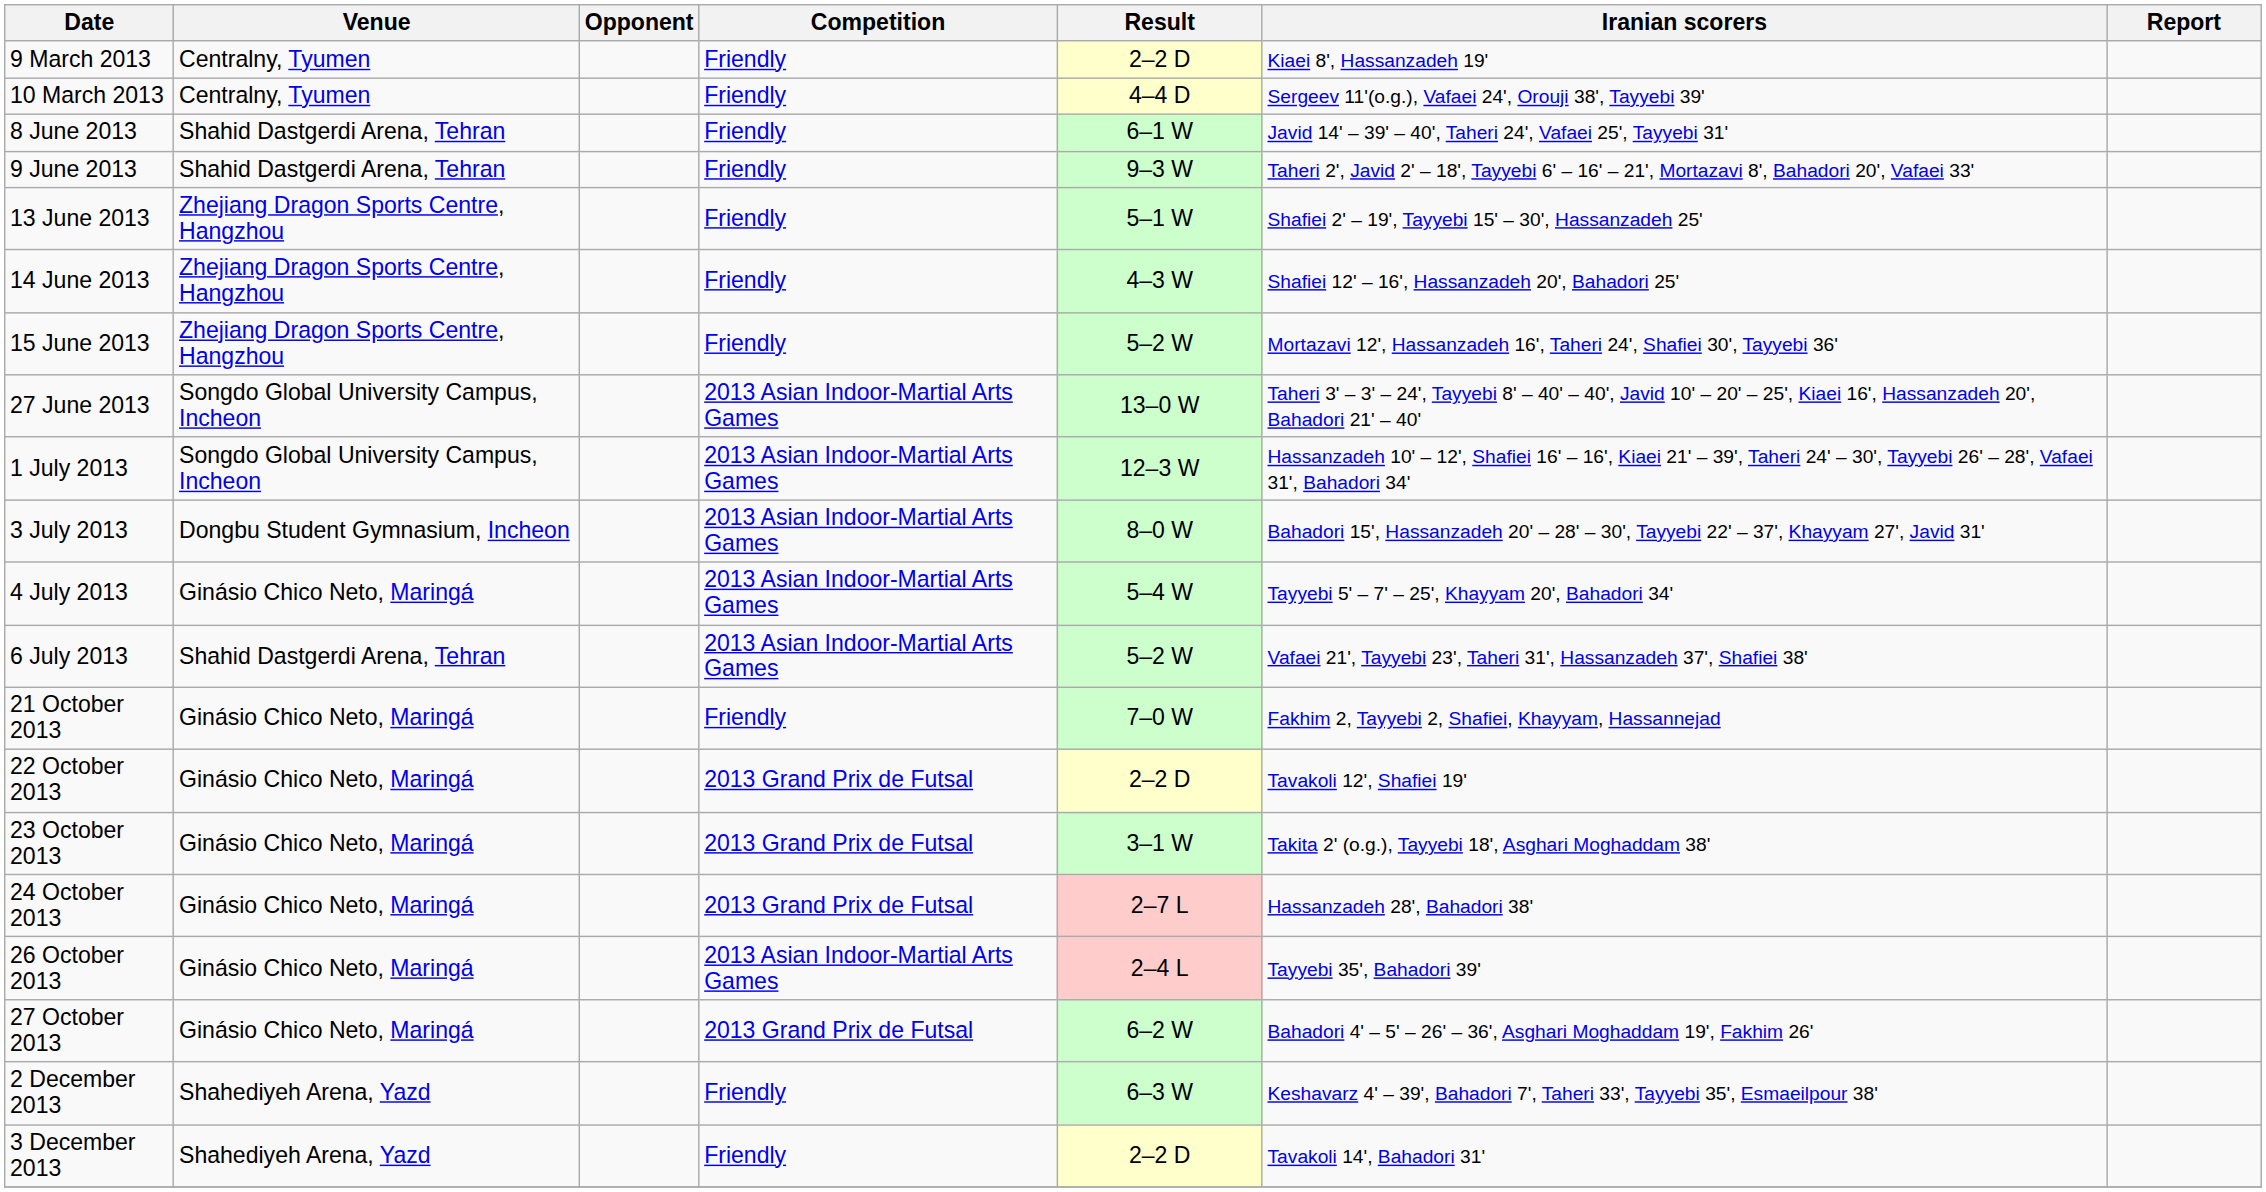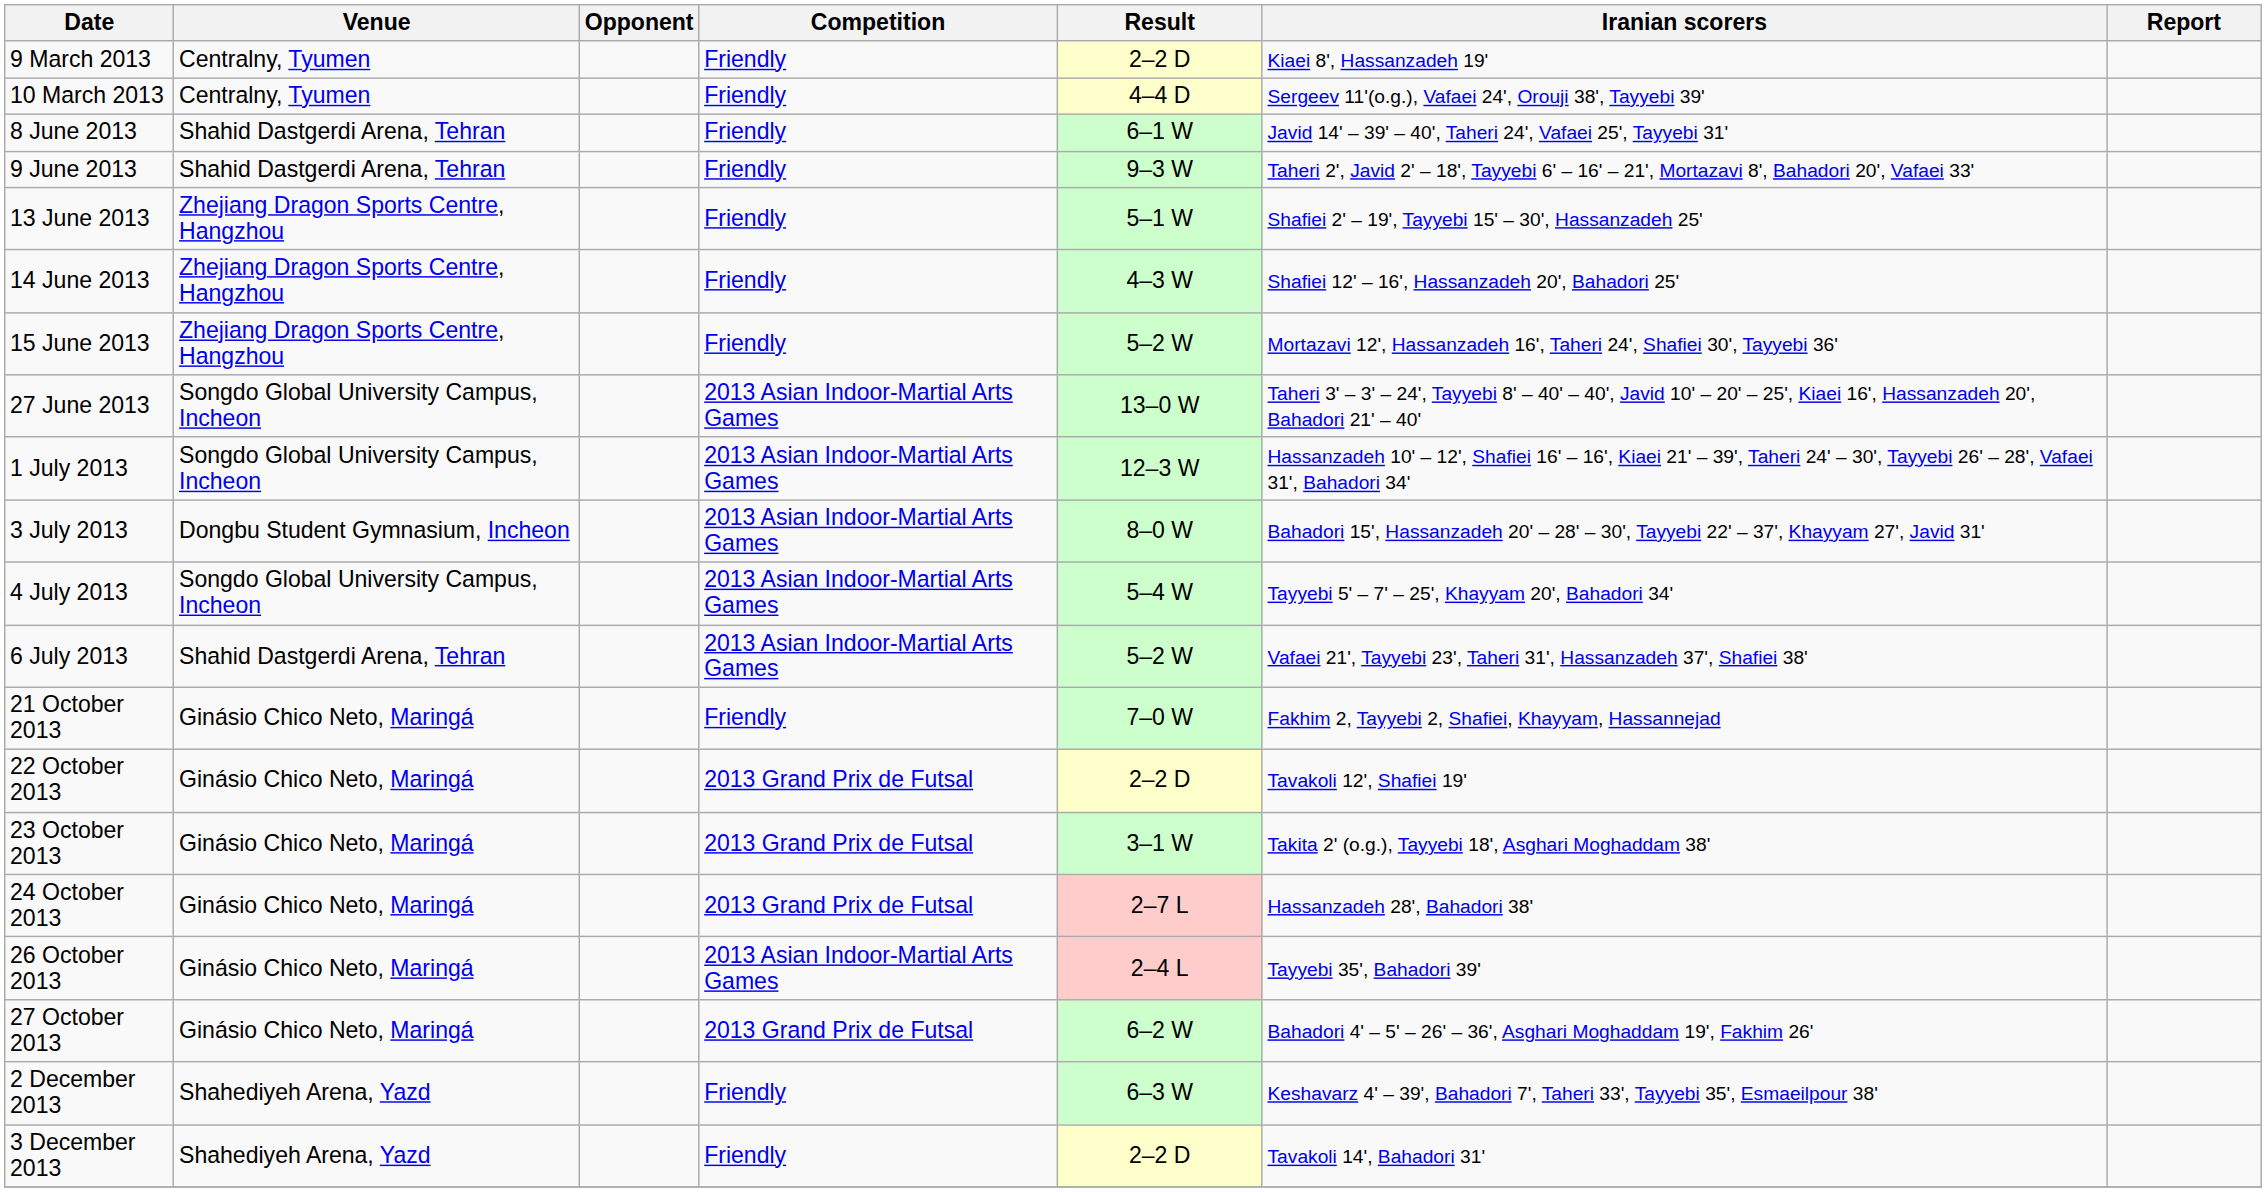 <table class="wikitable">
 <tr>
 <th width=110>Date</th>
 <th>Venue</th>
 <th>Opponent</th>
 <th>Competition</th>
 <th width=135>Result</th>
 <th>Iranian scorers</th>
 <th width=100>Report</th>
 </tr>
 <tr>
 <td>9 March 2013</td>
 <td> Centralny, <a href='#'>Tyumen</a></td>
 <td></td>
 <td><a href='#'>Friendly</a></td>
 <td bgcolor=#FFFFCC align=center>2–2 D</td>
 <td><small> <a href='#'>Kiaei</a> 8', <a href='#'>Hassanzadeh</a> 19' </small></td>
 <td align=center></td>
 </tr>
 <tr>
 <td>10 March 2013</td>
 <td> Centralny, <a href='#'>Tyumen</a></td>
 <td></td>
 <td><a href='#'>Friendly</a></td>
 <td bgcolor=#FFFFCC align=center>4–4 D</td>
 <td><small> <a href='#'>Sergeev</a> 11'(o.g.), <a href='#'>Vafaei</a> 24', <a href='#'>Orouji</a> 38', <a href='#'>Tayyebi</a> 39' </small></td>
 <td align=center></td>
 </tr>
 <tr>
 <td>8 June 2013</td>
 <td> Shahid Dastgerdi Arena, <a href='#'>Tehran</a></td>
 <td></td>
 <td><a href='#'>Friendly</a></td>
 <td bgcolor=#ccffcc align=center>6–1 W</td>
 <td><small> <a href='#'>Javid</a> 14' – 39' – 40', <a href='#'>Taheri</a> 24', <a href='#'>Vafaei</a> 25', <a href='#'>Tayyebi</a> 31' </small></td>
 <td align=center></td>
 </tr>
 <tr>
 <td>9 June 2013</td>
 <td> Shahid Dastgerdi Arena, <a href='#'>Tehran</a></td>
 <td></td>
 <td><a href='#'>Friendly</a></td>
 <td bgcolor=#ccffcc align=center>9–3 W</td>
 <td><small> <a href='#'>Taheri</a> 2', <a href='#'>Javid</a> 2' – 18', <a href='#'>Tayyebi</a> 6' – 16' – 21', <a href='#'>Mortazavi</a> 8', <a href='#'>Bahadori</a> 20', <a href='#'>Vafaei</a> 33' </small></td>
 <td align=center></td>
 </tr>
 <tr>
 <td>13 June 2013</td>
 <td> <a href='#'>Zhejiang Dragon Sports Centre</a>, <a href='#'>Hangzhou</a></td>
 <td></td>
 <td><a href='#'>Friendly</a></td>
 <td bgcolor=#ccffcc align=center>5–1 W</td>
 <td><small> <a href='#'>Shafiei</a> 2' – 19', <a href='#'>Tayyebi</a> 15' – 30', <a href='#'>Hassanzadeh</a> 25' </small></td>
 <td align=center></td>
 </tr>
 <tr>
 <td>14 June 2013</td>
 <td> <a href='#'>Zhejiang Dragon Sports Centre</a>, <a href='#'>Hangzhou</a></td>
 <td></td>
 <td><a href='#'>Friendly</a></td>
 <td bgcolor=#ccffcc align=center>4–3 W</td>
 <td><small> <a href='#'>Shafiei</a> 12' – 16', <a href='#'>Hassanzadeh</a> 20', <a href='#'>Bahadori</a> 25' </small></td>
 <td align=center></td>
 </tr>
 <tr>
 <td>15 June 2013</td>
 <td> <a href='#'>Zhejiang Dragon Sports Centre</a>, <a href='#'>Hangzhou</a></td>
 <td></td>
 <td><a href='#'>Friendly</a></td>
 <td bgcolor=#ccffcc align=center>5–2 W</td>
 <td><small> <a href='#'>Mortazavi</a> 12', <a href='#'>Hassanzadeh</a> 16', <a href='#'>Taheri</a> 24', <a href='#'>Shafiei</a> 30', <a href='#'>Tayyebi</a> 36' </small></td>
 <td align=center></td>
 </tr>
 <tr>
 <td>27 June 2013</td>
 <td> Songdo Global University Campus, <a href='#'>Incheon</a></td>
 <td></td>
 <td><a href='#'>2013 Asian Indoor-Martial Arts Games</a></td>
 <td bgcolor=#ccffcc align=center>13–0 W</td>
 <td><small> <a href='#'>Taheri</a> 3' – 3' – 24', <a href='#'>Tayyebi</a> 8' – 40' – 40', <a href='#'>Javid</a> 10' – 20' – 25', <a href='#'>Kiaei</a> 16', <a href='#'>Hassanzadeh</a> 20', <a href='#'>Bahadori</a> 21' – 40' </small></td>
 <td align=center> </td>
 </tr>
 <tr>
 <td>1 July 2013</td>
 <td> Songdo Global University Campus, <a href='#'>Incheon</a></td>
 <td></td>
 <td><a href='#'>2013 Asian Indoor-Martial Arts Games</a></td>
 <td bgcolor=#ccffcc align=center>12–3 W</td>
 <td><small> <a href='#'>Hassanzadeh</a> 10' – 12', <a href='#'>Shafiei</a> 16' – 16', <a href='#'>Kiaei</a> 21' – 39', <a href='#'>Taheri</a> 24' – 30', <a href='#'>Tayyebi</a> 26' – 28', <a href='#'>Vafaei</a> 31', <a href='#'>Bahadori</a> 34' </small></td>
 <td align=center> </td>
 </tr>
 <tr>
 <td>3 July 2013</td>
 <td> Dongbu Student Gymnasium, <a href='#'>Incheon</a></td>
 <td></td>
 <td><a href='#'>2013 Asian Indoor-Martial Arts Games</a></td>
 <td bgcolor=#ccffcc align=center>8–0 W</td>
 <td><small> <a href='#'>Bahadori</a> 15', <a href='#'>Hassanzadeh</a> 20' – 28' – 30', <a href='#'>Tayyebi</a> 22' – 37', <a href='#'>Khayyam</a> 27', <a href='#'>Javid</a> 31' </small></td>
 <td align=center> </td>
 </tr>
 <tr>
 <td>4 July 2013</td>
-<td> Ginásio Chico Neto, <a href='#'>Maringá</a></td>
+<td> Songdo Global University Campus, <a href='#'>Incheon</a></td>
 <td></td>
 <td><a href='#'>2013 Asian Indoor-Martial Arts Games</a></td>
 <td bgcolor=#ccffcc align=center>5–4 W</td>
 <td><small> <a href='#'>Tayyebi</a> 5' – 7' – 25', <a href='#'>Khayyam</a> 20', <a href='#'>Bahadori</a> 34' </small></td>
 <td align=center> </td>
 </tr>
 <tr>
 <td>6 July 2013</td>
 <td> Shahid Dastgerdi Arena, <a href='#'>Tehran</a></td>
 <td></td>
 <td><a href='#'>2013 Asian Indoor-Martial Arts Games</a></td>
 <td bgcolor=#ccffcc align=center>5–2 W</td>
 <td><small> <a href='#'>Vafaei</a> 21', <a href='#'>Tayyebi</a> 23', <a href='#'>Taheri</a> 31', <a href='#'>Hassanzadeh</a> 37', <a href='#'>Shafiei</a> 38' </small></td>
 <td align=center> </td>
 </tr>
 <tr>
 <td>21 October 2013</td>
 <td> Ginásio Chico Neto, <a href='#'>Maringá</a></td>
 <td></td>
 <td><a href='#'>Friendly</a></td>
 <td bgcolor=#ccffcc align=center>7–0 W</td>
 <td><small> <a href='#'>Fakhim</a> 2, <a href='#'>Tayyebi</a> 2, <a href='#'>Shafiei</a>, <a href='#'>Khayyam</a>, <a href='#'>Hassannejad</a> </small></td>
 <td align=center></td>
 </tr>
 <tr>
 <td>22 October 2013</td>
 <td> Ginásio Chico Neto, <a href='#'>Maringá</a></td>
 <td></td>
 <td><a href='#'>2013 Grand Prix de Futsal</a></td>
 <td bgcolor=#FFFFCC align=center>2–2 D</td>
 <td><small> <a href='#'>Tavakoli</a> 12', <a href='#'>Shafiei</a> 19' </small></td>
 <td align=center></td>
 </tr>
 <tr>
 <td>23 October 2013</td>
 <td> Ginásio Chico Neto, <a href='#'>Maringá</a></td>
 <td></td>
 <td><a href='#'>2013 Grand Prix de Futsal</a></td>
 <td bgcolor=#ccffcc align=center>3–1 W</td>
 <td><small> <a href='#'>Takita</a> 2' (o.g.), <a href='#'>Tayyebi</a> 18', <a href='#'>Asghari Moghaddam</a> 38' </small></td>
 <td align=center></td>
 </tr>
 <tr>
 <td>24 October 2013</td>
 <td> Ginásio Chico Neto, <a href='#'>Maringá</a></td>
 <td></td>
 <td><a href='#'>2013 Grand Prix de Futsal</a></td>
 <td bgcolor=#FFCCCC align=center>2–7 L</td>
 <td><small> <a href='#'>Hassanzadeh</a> 28', <a href='#'>Bahadori</a> 38' </small></td>
 <td align=center></td>
 </tr>
 <tr>
 <td>26 October 2013</td>
 <td> Ginásio Chico Neto, <a href='#'>Maringá</a></td>
 <td></td>
 <td><a href='#'>2013 Asian Indoor-Martial Arts Games</a></td>
 <td bgcolor=#FFCCCC align=center>2–4 L</td>
 <td><small> <a href='#'>Tayyebi</a> 35', <a href='#'>Bahadori</a> 39' </small></td>
 <td align=center></td>
 </tr>
 <tr>
 <td>27 October 2013</td>
 <td> Ginásio Chico Neto, <a href='#'>Maringá</a></td>
 <td></td>
 <td><a href='#'>2013 Grand Prix de Futsal</a></td>
 <td bgcolor=#ccffcc align=center>6–2 W</td>
 <td><small> <a href='#'>Bahadori</a> 4' – 5' – 26' – 36', <a href='#'>Asghari Moghaddam</a> 19', <a href='#'>Fakhim</a> 26' </small></td>
 <td align=center></td>
 </tr>
 <tr>
 <td>2 December 2013</td>
 <td> Shahediyeh Arena, <a href='#'>Yazd</a></td>
 <td></td>
 <td><a href='#'>Friendly</a></td>
 <td bgcolor=#ccffcc align=center>6–3 W</td>
 <td><small> <a href='#'>Keshavarz</a> 4' – 39', <a href='#'>Bahadori</a> 7', <a href='#'>Taheri</a> 33', <a href='#'>Tayyebi</a> 35', <a href='#'>Esmaeilpour</a> 38' </small></td>
 <td align=center></td>
 </tr>
 <tr>
 <td>3 December 2013</td>
 <td> Shahediyeh Arena, <a href='#'>Yazd</a></td>
 <td></td>
 <td><a href='#'>Friendly</a></td>
 <td bgcolor=#FFFFCC align=center>2–2 D</td>
 <td><small> <a href='#'>Tavakoli</a> 14', <a href='#'>Bahadori</a> 31' </small></td>
 <td align=center></td>
 </tr>
 <tr>
 </tr>
 </table>
